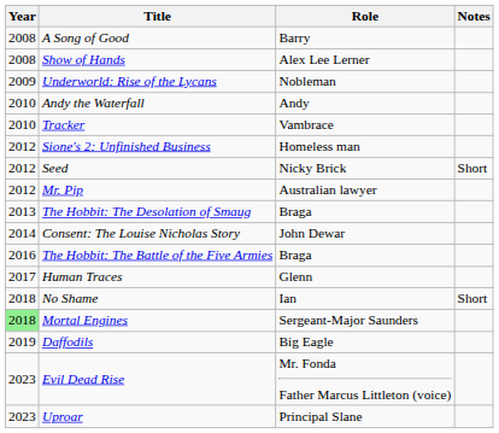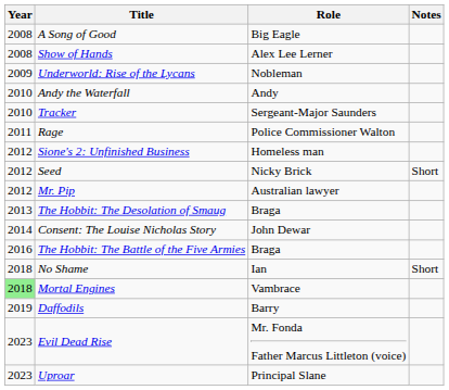 <table class="wikitable plainrowheaders sortable">
 <tr>
 <th>Year</th>
 <th>Title</th>
 <th>Role</th>
 <th scope="col" class="unsortable">Notes</th>
 </tr>
 <tr>
 <td>2008</td>
 <td><em>A Song of Good</em></td>
-<td>Barry</td>
+<td>Big Eagle</td>
 <td></td>
 </tr>
 <tr>
 <td>2008</td>
 <td><em><a href='#'>Show of Hands</a></em></td>
 <td>Alex Lee Lerner</td>
 <td></td>
 </tr>
 <tr>
 <td>2009</td>
 <td><em><a href='#'>Underworld: Rise of the Lycans</a></em></td>
 <td>Nobleman</td>
 <td></td>
 </tr>
 <tr>
 <td>2010</td>
 <td><em>Andy the Waterfall</em></td>
 <td>Andy</td>
 <td></td>
 </tr>
 <tr>
 <td>2010</td>
 <td><em><a href='#'>Tracker</a></em></td>
-<td>Vambrace</td>
+<td>Sergeant-Major Saunders</td>
+<td></td>
+</tr>
+<tr>
+<td>2011</td>
+<td><em>Rage</em></td>
+<td>Police Commissioner Walton</td>
 <td></td>
 </tr>
 <tr>
 <td>2012</td>
 <td><em><a href='#'>Sione's 2: Unfinished Business</a></em></td>
 <td>Homeless man</td>
 <td></td>
 </tr>
 <tr>
 <td>2012</td>
 <td><em>Seed</em></td>
 <td>Nicky Brick</td>
 <td>Short</td>
 </tr>
 <tr>
 <td>2012</td>
 <td><em><a href='#'>Mr. Pip</a></em></td>
 <td>Australian lawyer</td>
 <td></td>
 </tr>
 <tr>
 <td>2013</td>
 <td><em><a href='#'>The Hobbit: The Desolation of Smaug</a></em></td>
 <td>Braga</td>
 <td></td>
 </tr>
 <tr>
 <td>2014</td>
 <td><em>Consent: The Louise Nicholas Story</em></td>
 <td>John Dewar</td>
 <td></td>
 </tr>
 <tr>
 <td>2016</td>
 <td><em><a href='#'>The Hobbit: The Battle of the Five Armies</a></em></td>
 <td>Braga</td>
 <td></td>
 </tr>
 <tr>
-<td>2017</td>
-<td><em>Human Traces</em></td>
-<td>Glenn</td>
-<td></td>
-</tr>
-<tr>
 <td>2018</td>
 <td><em>No Shame</em></td>
 <td>Ian</td>
 <td>Short</td>
 </tr>
 <tr>
 <td style="background: lightgreen;">2018</td>
 <td><em><a href='#'>Mortal Engines</a></em></td>
-<td>Sergeant-Major Saunders</td>
+<td>Vambrace</td>
 <td></td>
 </tr>
 <tr>
 <td>2019</td>
 <td><em><a href='#'>Daffodils</a></em></td>
-<td>Big Eagle</td>
+<td>Barry</td>
 <td></td>
 </tr>
 <tr>
 <td>2023</td>
 <td><em><a href='#'>Evil Dead Rise</a></em></td>
 <td>Mr. Fonda<hr>Father Marcus Littleton (voice)</td>
 <td></td>
 </tr>
 <tr>
 <td>2023</td>
 <td><em><a href='#'>Uproar</a></em></td>
 <td>Principal Slane</td>
 <td></td>
 </tr>
 </table>
